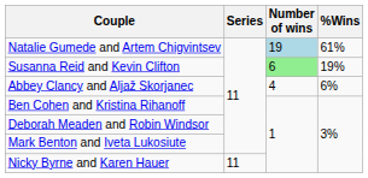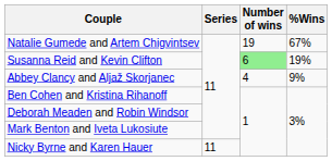 <table class="wikitable">
 <tr>
 <th>Couple</th>
 <th>Series</th>
 <th>Number <br> of wins</th>
 <th>%Wins</th>
 </tr>
 <tr>
 <td><a href='#'>Natalie Gumede</a> and <a href='#'>Artem Chigvintsev</a></td>
 <td rowspan="6">11</td>
-<td style="background: lightblue;">19</td>
-<td>61%</td>
+<td>19</td>
+<td>67%</td>
 </tr>
 <tr>
 <td><a href='#'>Susanna Reid</a> and <a href='#'>Kevin Clifton</a></td>
 <td style="background: lightgreen;">6</td>
 <td>19%</td>
 </tr>
 <tr>
 <td><a href='#'>Abbey Clancy</a> and <a href='#'>Aljaž Skorjanec</a></td>
 <td>4</td>
-<td>6%</td>
+<td>9%</td>
 </tr>
 <tr>
 <td><a href='#'>Ben Cohen</a> and <a href='#'>Kristina Rihanoff</a></td>
 <td rowspan="4">1</td>
 <td rowspan="4">3%</td>
 </tr>
 <tr>
 <td><a href='#'>Deborah Meaden</a> and <a href='#'>Robin Windsor</a></td>
 </tr>
 <tr>
 <td><a href='#'>Mark Benton</a> and <a href='#'>Iveta Lukosiute</a></td>
 </tr>
 <tr>
 <td><a href='#'>Nicky Byrne</a> and <a href='#'>Karen Hauer</a></td>
 <td>11</td>
 </tr>
 </table>
